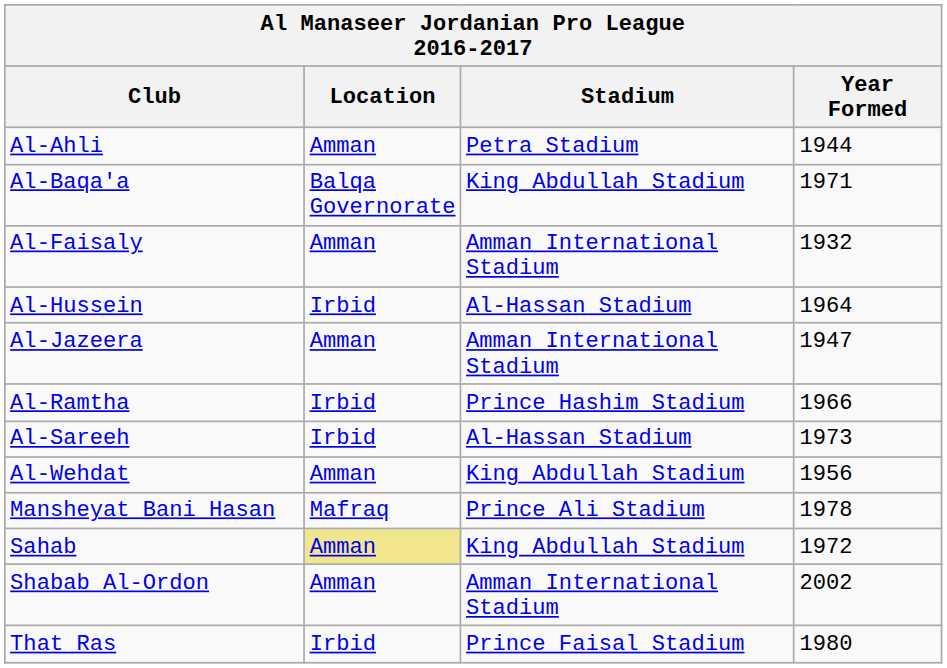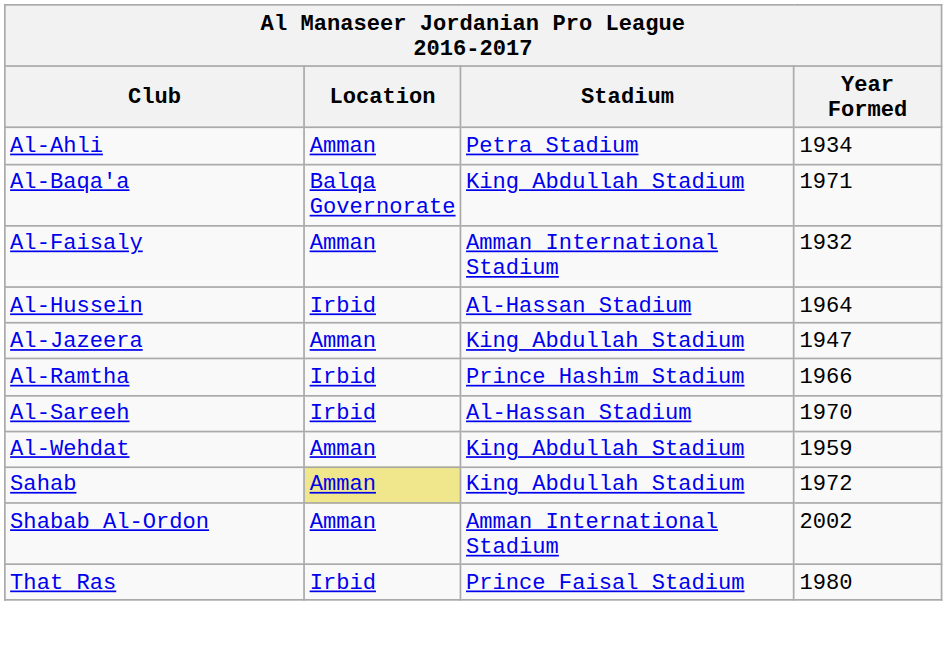 <table class="wikitable">
 <tr>
 <th colspan="4">Al Manaseer Jordanian Pro League<br> 2016-2017</th>
 </tr>
 <tr>
 <th style="width:170px;">Club</th>
 <th style="width:80px;">Location</th>
 <th style="width:190px;">Stadium</th>
 <th style="width:80px;">Year Formed</th>
 </tr>
 <tr style="vertical-align:top;">
 <td><a href='#'>Al-Ahli</a></td>
 <td><a href='#'>Amman</a></td>
 <td><a href='#'>Petra Stadium</a></td>
-<td>1944</td>
+<td>1934</td>
 </tr>
 <tr style="vertical-align:top;">
 <td><a href='#'>Al-Baqa'a</a></td>
 <td><a href='#'>Balqa Governorate </a></td>
 <td><a href='#'>King Abdullah Stadium</a></td>
 <td>1971</td>
 </tr>
 <tr style="vertical-align:top;">
 <td><a href='#'>Al-Faisaly</a></td>
 <td><a href='#'>Amman</a></td>
 <td><a href='#'>Amman International Stadium</a></td>
 <td>1932</td>
 </tr>
 <tr style="vertical-align:top;">
 <td><a href='#'>Al-Hussein</a></td>
 <td><a href='#'>Irbid</a></td>
 <td><a href='#'>Al-Hassan Stadium</a></td>
 <td>1964</td>
 </tr>
 <tr style="vertical-align:top;">
 <td><a href='#'>Al-Jazeera</a></td>
 <td><a href='#'>Amman</a></td>
-<td><a href='#'>Amman International Stadium</a></td>
+<td><a href='#'>King Abdullah Stadium</a></td>
 <td>1947</td>
 </tr>
 <tr style="vertical-align:top;">
 <td><a href='#'>Al-Ramtha</a></td>
 <td><a href='#'>Irbid</a></td>
 <td><a href='#'>Prince Hashim Stadium</a></td>
 <td>1966</td>
 </tr>
 <tr style="vertical-align:top;">
 <td><a href='#'>Al-Sareeh</a></td>
 <td><a href='#'>Irbid</a></td>
 <td><a href='#'>Al-Hassan Stadium</a></td>
-<td>1973</td>
+<td>1970</td>
 </tr>
 <tr style="vertical-align:top;">
 <td><a href='#'>Al-Wehdat</a></td>
 <td><a href='#'>Amman</a></td>
 <td><a href='#'>King Abdullah Stadium</a></td>
-<td>1956</td>
-</tr>
-<tr style="vertical-align:top;">
-<td><a href='#'>Mansheyat Bani Hasan</a></td>
-<td><a href='#'>Mafraq</a></td>
-<td><a href='#'>Prince Ali Stadium</a></td>
-<td>1978</td>
+<td>1959</td>
 </tr>
 <tr style="vertical-align:top;">
 <td><a href='#'>Sahab</a></td>
 <td style="background: khaki;"><a href='#'>Amman</a></td>
 <td><a href='#'>King Abdullah Stadium</a></td>
 <td>1972</td>
 </tr>
 <tr style="vertical-align:top;">
 <td><a href='#'>Shabab Al-Ordon</a></td>
 <td><a href='#'>Amman</a></td>
 <td><a href='#'>Amman International Stadium</a></td>
 <td>2002</td>
 </tr>
 <tr style="vertical-align:top;">
 <td><a href='#'>That Ras</a></td>
 <td><a href='#'>Irbid</a></td>
 <td><a href='#'>Prince Faisal Stadium</a></td>
 <td>1980</td>
 </tr>
 </table>
